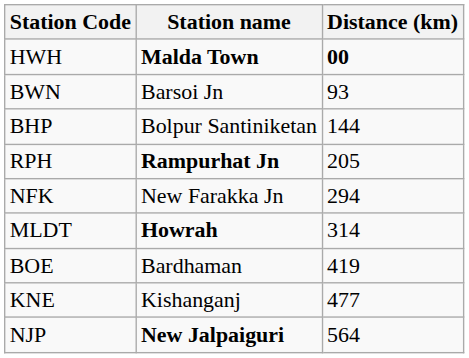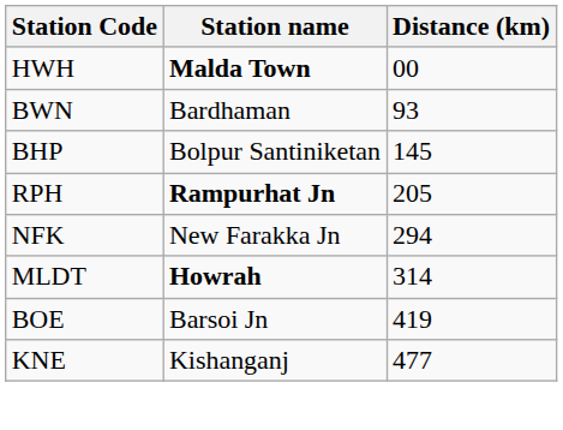 <table class=wikitable>
 <tr>
 <th>Station Code</th>
 <th>Station name</th>
 <th>Distance (km)</th>
 </tr>
 <tr>
 <td>HWH</td>
 <td><strong>Malda Town</strong></td>
-<td><strong>00</strong></td>
+<td>00</td>
 </tr>
 <tr>
 <td>BWN</td>
-<td>Barsoi Jn</td>
+<td>Bardhaman</td>
 <td>93</td>
 </tr>
 <tr>
 <td>BHP</td>
 <td>Bolpur Santiniketan</td>
-<td>144</td>
+<td>145</td>
 </tr>
 <tr>
 <td>RPH</td>
 <td><strong>Rampurhat Jn</strong></td>
 <td>205</td>
 </tr>
 <tr>
 <td>NFK</td>
 <td>New Farakka Jn</td>
 <td>294</td>
 </tr>
 <tr>
 <td>MLDT</td>
 <td><strong>Howrah</strong></td>
 <td>314</td>
 </tr>
 <tr>
 <td>BOE</td>
-<td>Bardhaman</td>
+<td>Barsoi Jn</td>
 <td>419</td>
 </tr>
 <tr>
 <td>KNE</td>
 <td>Kishanganj</td>
 <td>477</td>
 </tr>
-<tr>
-<td>NJP</td>
-<td><strong>New Jalpaiguri</strong></td>
-<td>564</td>
-</tr>
 </table>
